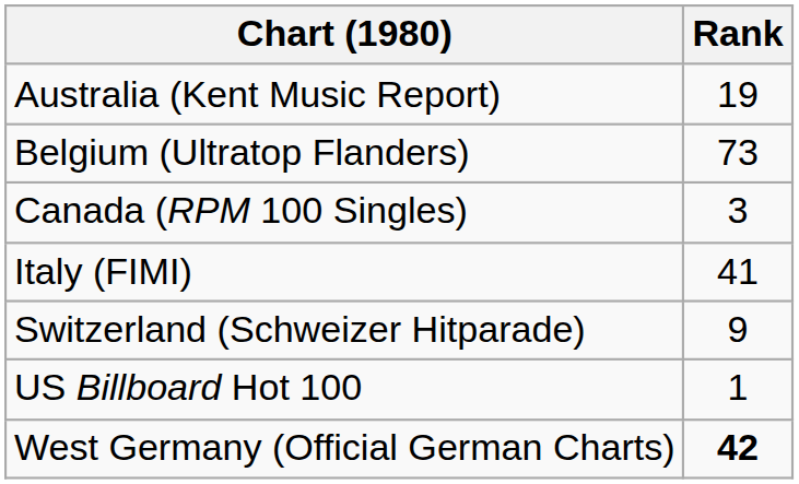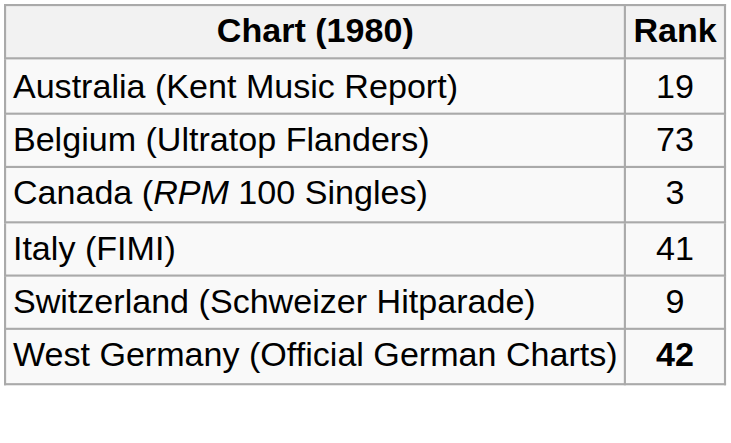 <table class="wikitable sortable">
 <tr>
 <th>Chart (1980)</th>
 <th>Rank</th>
 </tr>
 <tr>
 <td>Australia (Kent Music Report)</td>
 <td align="center">19</td>
 </tr>
 <tr>
 <td>Belgium (Ultratop Flanders)</td>
 <td align="center">73</td>
 </tr>
 <tr>
 <td>Canada (<em>RPM</em> 100 Singles)</td>
 <td align="center">3</td>
 </tr>
 <tr>
 <td>Italy (FIMI)</td>
 <td align="center">41</td>
 </tr>
 <tr>
 <td>Switzerland (Schweizer Hitparade)</td>
 <td align="center">9</td>
 </tr>
 <tr>
-<td>US <em>Billboard</em> Hot 100</td>
-<td align="center">1</td>
-</tr>
-<tr>
 <td>West Germany (Official German Charts)</td>
 <td align="center"><strong>42</strong></td>
 </tr>
 </table>
